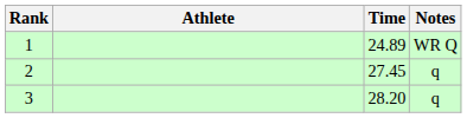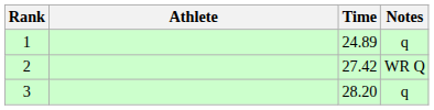 <table class="wikitable" style="text-align:center">
 <tr>
 <th>Rank</th>
 <th Style="width:18em">Athlete</th>
 <th>Time</th>
 <th>Notes</th>
 </tr>
 <tr style="background:#cfc">
 <td>1</td>
 <td style="text-align:left"></td>
 <td>24.89</td>
-<td>WR Q</td>
+<td>q</td>
 </tr>
 <tr style="background:#cfc">
 <td>2</td>
 <td style="text-align:left"></td>
-<td>27.45</td>
-<td>q</td>
+<td>27.42</td>
+<td>WR Q</td>
 </tr>
 <tr style="background:#cfc">
 <td>3</td>
 <td style="text-align:left"></td>
 <td>28.20</td>
 <td>q</td>
 </tr>
 </table>
